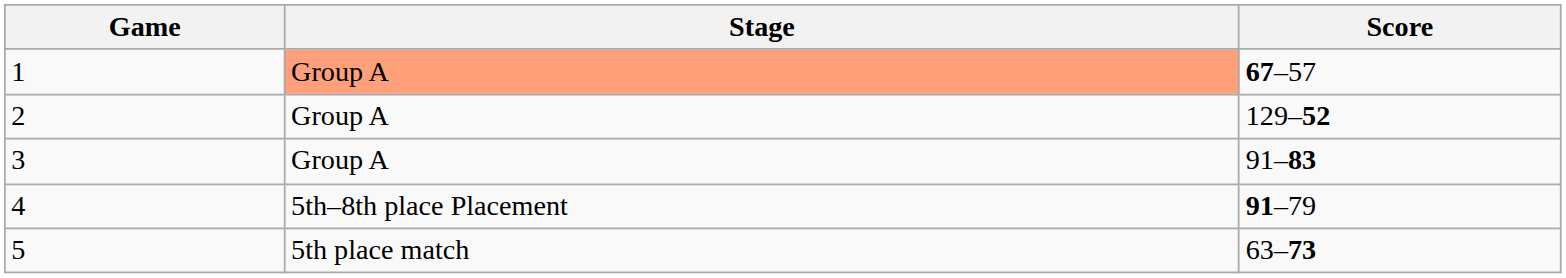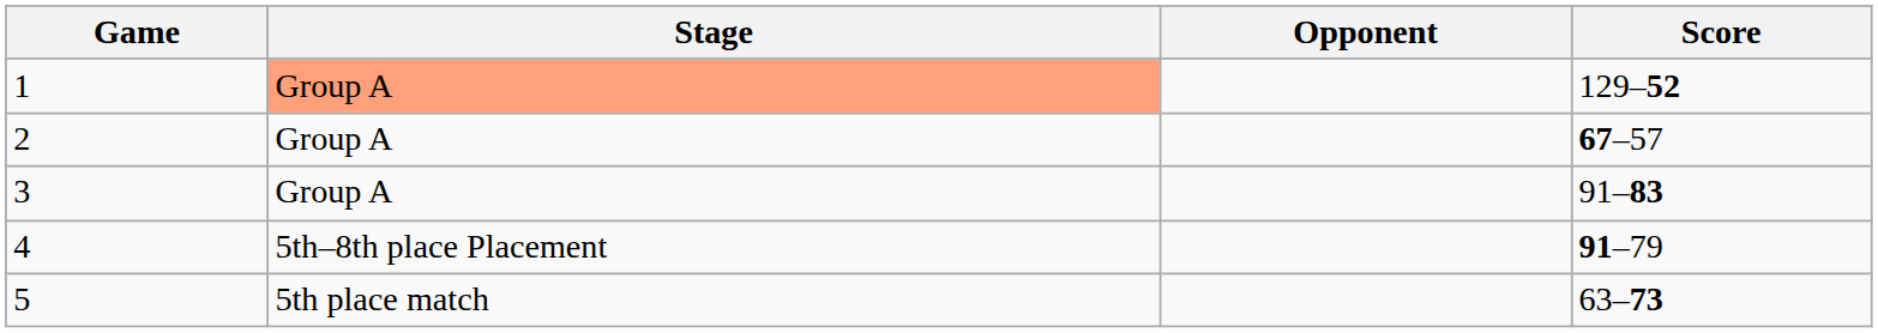 <table class="wikitable" style="width:70%;">
 <tr>
 <th>Game</th>
 <th>Stage</th>
+<th>Opponent</th>
 <th>Score</th>
 </tr>
 <tr>
 <td>1</td>
 <td style="background: lightsalmon;">Group A</td>
-<td><strong>67</strong>–57</td>
+<td></td>
+<td>129–<strong>52</strong></td>
 </tr>
 <tr>
 <td>2</td>
 <td>Group A</td>
-<td>129–<strong>52</strong></td>
+<td></td>
+<td><strong>67</strong>–57</td>
 </tr>
 <tr>
 <td>3</td>
 <td>Group A</td>
+<td></td>
 <td>91–<strong>83</strong></td>
 </tr>
 <tr>
 <td>4</td>
 <td>5th–8th place Placement</td>
+<td></td>
 <td><strong>91</strong>–79</td>
 </tr>
 <tr>
 <td>5</td>
 <td>5th place match</td>
+<td></td>
 <td>63–<strong>73</strong></td>
 </tr>
 </table>
